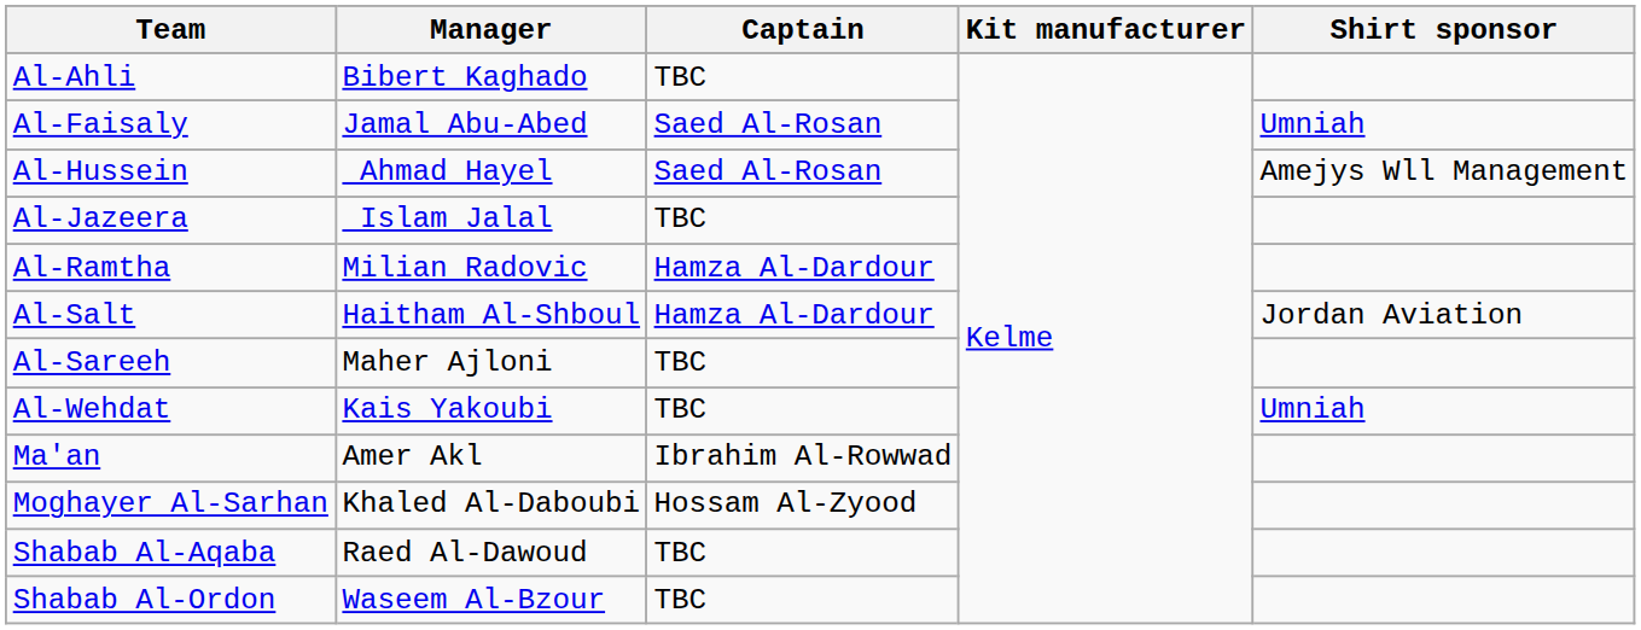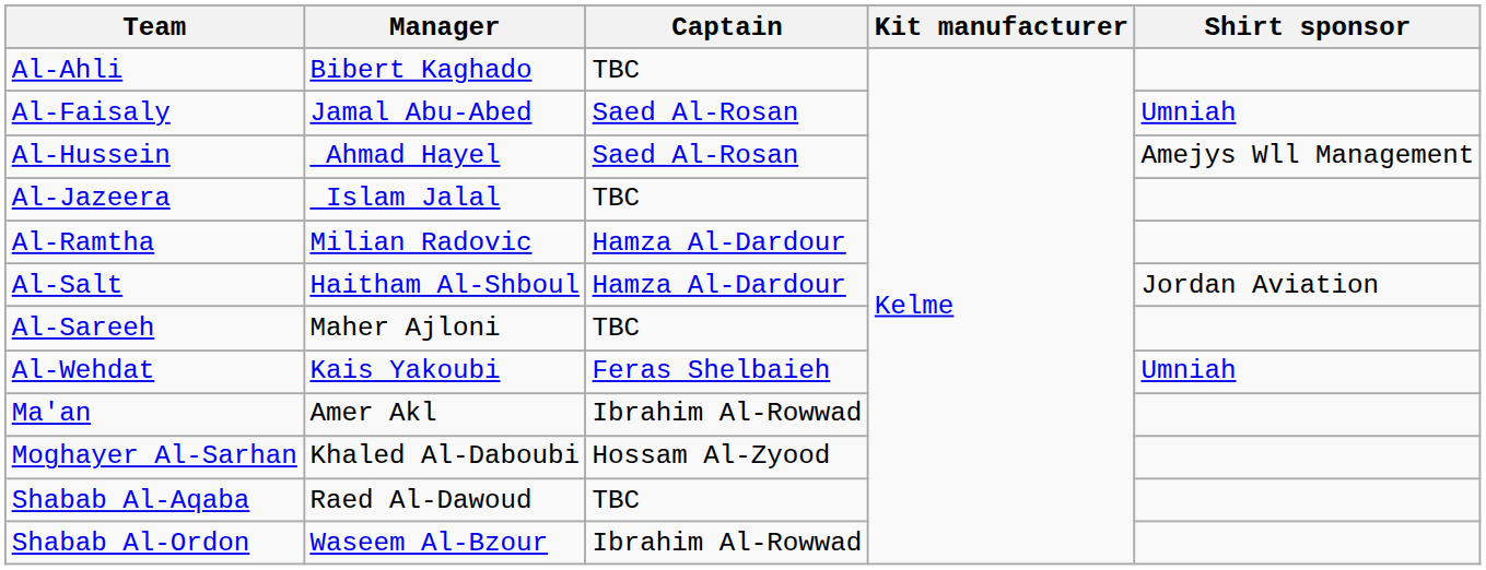 <table class="wikitable sortable" style="text-align: left; font-size:100%">
 <tr>
 <th>Team</th>
 <th>Manager</th>
 <th>Captain</th>
 <th>Kit manufacturer</th>
 <th>Shirt sponsor</th>
 </tr>
 <tr>
 <td><a href='#'>Al-Ahli</a></td>
 <td> <a href='#'>Bibert Kaghado</a></td>
 <td> TBC</td>
 <td rowspan="12"><a href='#'>Kelme</a></td>
 <td></td>
 </tr>
 <tr>
 <td><a href='#'>Al-Faisaly</a></td>
 <td> <a href='#'>Jamal Abu-Abed</a></td>
 <td> <a href='#'>Saed Al-Rosan</a></td>
 <td><a href='#'>Umniah</a></td>
 </tr>
 <tr>
 <td><a href='#'>Al-Hussein</a></td>
 <td> <a href='#'> Ahmad Hayel</a></td>
 <td> <a href='#'>Saed Al-Rosan</a></td>
 <td>Amejys Wll Management</td>
 </tr>
 <tr>
 <td><a href='#'>Al-Jazeera</a></td>
 <td> <a href='#'> Islam Jalal</a></td>
 <td> TBC</td>
 <td></td>
 </tr>
 <tr>
 <td><a href='#'>Al-Ramtha</a></td>
 <td> <a href='#'>Milian Radovic</a></td>
 <td> <a href='#'>Hamza Al-Dardour</a></td>
 <td></td>
 </tr>
 <tr>
 <td><a href='#'>Al-Salt</a></td>
 <td><a href='#'>Haitham Al-Shboul</a></td>
 <td> <a href='#'>Hamza Al-Dardour</a></td>
 <td>Jordan Aviation</td>
 </tr>
 <tr>
 <td><a href='#'>Al-Sareeh</a></td>
 <td> Maher Ajloni</td>
 <td> TBC</td>
 <td></td>
 </tr>
 <tr>
 <td><a href='#'>Al-Wehdat</a></td>
 <td> <a href='#'>Kais Yakoubi</a></td>
-<td> TBC</td>
+<td> <a href='#'>Feras Shelbaieh</a></td>
 <td><a href='#'>Umniah</a></td>
 </tr>
 <tr>
 <td><a href='#'>Ma'an</a></td>
 <td> Amer Akl</td>
 <td> Ibrahim Al-Rowwad</td>
 <td></td>
 </tr>
 <tr>
 <td><a href='#'>Moghayer Al-Sarhan</a></td>
 <td> Khaled Al-Daboubi</td>
 <td> Hossam Al-Zyood</td>
 <td></td>
 </tr>
 <tr>
 <td><a href='#'>Shabab Al-Aqaba</a></td>
 <td> Raed Al-Dawoud</td>
 <td> TBC</td>
 <td></td>
 </tr>
 <tr>
 <td><a href='#'>Shabab Al-Ordon</a></td>
 <td> <a href='#'>Waseem Al-Bzour</a></td>
-<td> TBC</td>
+<td> Ibrahim Al-Rowwad</td>
 <td></td>
 </tr>
 </table>
